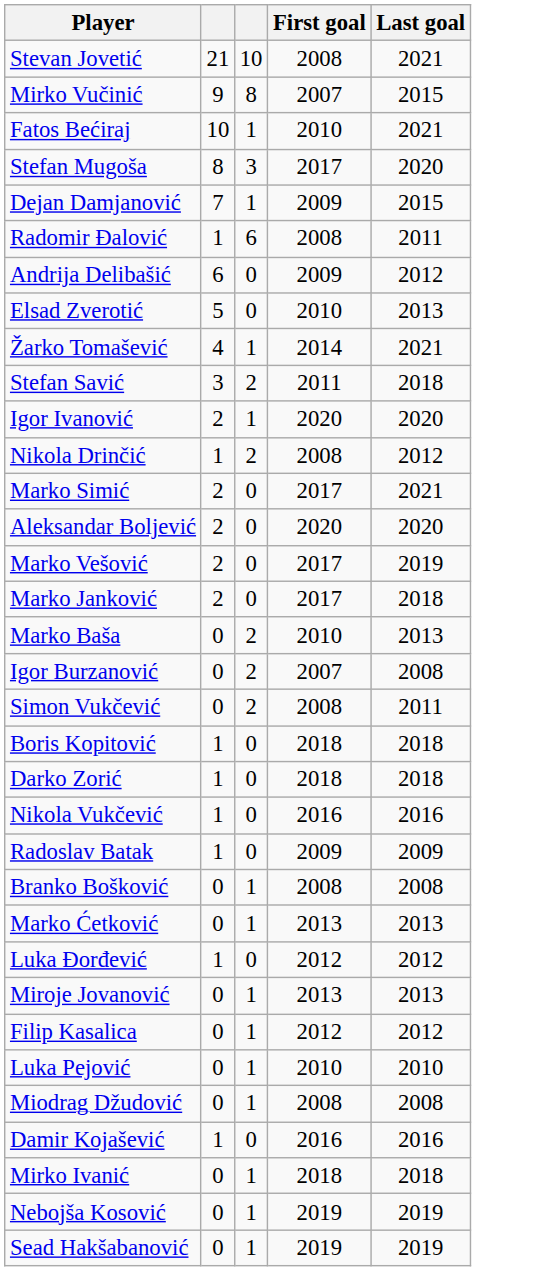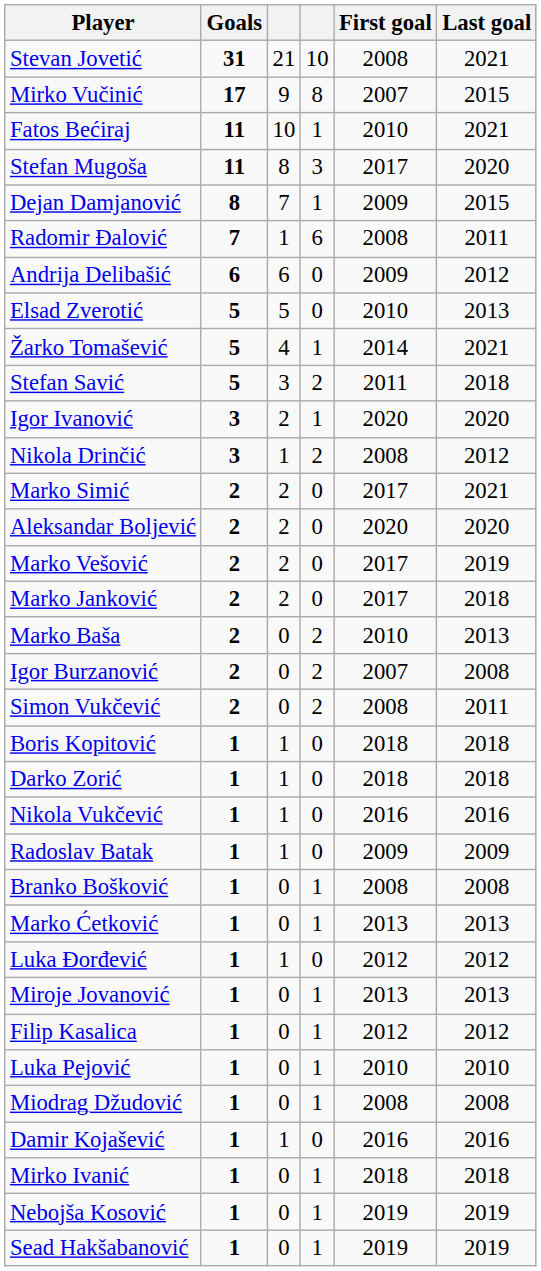 <table class="wikitable sortable" style="text-align: center;">
 <tr>
 <th>Player</th>
+<th>Goals</th>
 <th></th>
 <th></th>
 <th>First goal</th>
 <th>Last goal</th>
 </tr>
 <tr>
 <td style="text-align:left;"><a href='#'>Stevan Jovetić</a></td>
+<td><strong>31</strong></td>
 <td>21</td>
 <td>10</td>
 <td>2008</td>
 <td>2021</td>
 </tr>
 <tr>
 <td style="text-align:left;"><a href='#'>Mirko Vučinić</a></td>
+<td><strong>17</strong></td>
 <td>9</td>
 <td>8</td>
 <td>2007</td>
 <td>2015</td>
 </tr>
 <tr>
 <td style="text-align:left;"><a href='#'>Fatos Bećiraj</a></td>
+<td><strong>11</strong></td>
 <td>10</td>
 <td>1</td>
 <td>2010</td>
 <td>2021</td>
 </tr>
 <tr>
 <td style="text-align:left;"><a href='#'>Stefan Mugoša</a></td>
+<td><strong>11</strong></td>
 <td>8</td>
 <td>3</td>
 <td>2017</td>
 <td>2020</td>
 </tr>
 <tr>
 <td style="text-align:left;"><a href='#'>Dejan Damjanović</a></td>
+<td><strong>8</strong></td>
 <td>7</td>
 <td>1</td>
 <td>2009</td>
 <td>2015</td>
 </tr>
 <tr>
 <td style="text-align:left;"><a href='#'>Radomir Đalović</a></td>
+<td><strong>7</strong></td>
 <td>1</td>
 <td>6</td>
 <td>2008</td>
 <td>2011</td>
 </tr>
 <tr>
 <td style="text-align:left;"><a href='#'>Andrija Delibašić</a></td>
+<td><strong>6</strong></td>
 <td>6</td>
 <td>0</td>
 <td>2009</td>
 <td>2012</td>
 </tr>
 <tr>
 <td style="text-align:left;"><a href='#'>Elsad Zverotić</a></td>
+<td><strong>5</strong></td>
 <td>5</td>
 <td>0</td>
 <td>2010</td>
 <td>2013</td>
 </tr>
 <tr>
 <td style="text-align:left;"><a href='#'>Žarko Tomašević</a></td>
+<td><strong>5</strong></td>
 <td>4</td>
 <td>1</td>
 <td>2014</td>
 <td>2021</td>
 </tr>
 <tr>
 <td style="text-align:left;"><a href='#'>Stefan Savić</a></td>
+<td><strong>5</strong></td>
 <td>3</td>
 <td>2</td>
 <td>2011</td>
 <td>2018</td>
 </tr>
 <tr>
 <td style="text-align:left;"><a href='#'>Igor Ivanović</a></td>
+<td><strong>3</strong></td>
 <td>2</td>
 <td>1</td>
 <td>2020</td>
 <td>2020</td>
 </tr>
 <tr>
 <td style="text-align:left;"><a href='#'>Nikola Drinčić</a></td>
+<td><strong>3</strong></td>
 <td>1</td>
 <td>2</td>
 <td>2008</td>
 <td>2012</td>
 </tr>
 <tr>
 <td style="text-align:left;"><a href='#'>Marko Simić</a></td>
+<td><strong>2</strong></td>
 <td>2</td>
 <td>0</td>
 <td>2017</td>
 <td>2021</td>
 </tr>
 <tr>
 <td style="text-align:left;"><a href='#'>Aleksandar Boljević</a></td>
+<td><strong>2</strong></td>
 <td>2</td>
 <td>0</td>
 <td>2020</td>
 <td>2020</td>
 </tr>
 <tr>
 <td style="text-align:left;"><a href='#'>Marko Vešović</a></td>
+<td><strong>2</strong></td>
 <td>2</td>
 <td>0</td>
 <td>2017</td>
 <td>2019</td>
 </tr>
 <tr>
 <td style="text-align:left;"><a href='#'>Marko Janković</a></td>
+<td><strong>2</strong></td>
 <td>2</td>
 <td>0</td>
 <td>2017</td>
 <td>2018</td>
 </tr>
 <tr>
 <td style="text-align:left;"><a href='#'>Marko Baša</a></td>
+<td><strong>2</strong></td>
 <td>0</td>
 <td>2</td>
 <td>2010</td>
 <td>2013</td>
 </tr>
 <tr>
 <td style="text-align:left;"><a href='#'>Igor Burzanović</a></td>
+<td><strong>2</strong></td>
 <td>0</td>
 <td>2</td>
 <td>2007</td>
 <td>2008</td>
 </tr>
 <tr>
 <td style="text-align:left;"><a href='#'>Simon Vukčević</a></td>
+<td><strong>2</strong></td>
 <td>0</td>
 <td>2</td>
 <td>2008</td>
 <td>2011</td>
 </tr>
 <tr>
 <td style="text-align:left;"><a href='#'>Boris Kopitović</a></td>
+<td><strong>1</strong></td>
 <td>1</td>
 <td>0</td>
 <td>2018</td>
 <td>2018</td>
 </tr>
 <tr>
 <td style="text-align:left;"><a href='#'>Darko Zorić</a></td>
+<td><strong>1</strong></td>
 <td>1</td>
 <td>0</td>
 <td>2018</td>
 <td>2018</td>
 </tr>
 <tr>
 <td style="text-align:left;"><a href='#'>Nikola Vukčević</a></td>
+<td><strong>1</strong></td>
 <td>1</td>
 <td>0</td>
 <td>2016</td>
 <td>2016</td>
 </tr>
 <tr>
 <td style="text-align:left;"><a href='#'>Radoslav Batak</a></td>
+<td><strong>1</strong></td>
 <td>1</td>
 <td>0</td>
 <td>2009</td>
 <td>2009</td>
 </tr>
 <tr>
 <td style="text-align:left;"><a href='#'>Branko Bošković</a></td>
+<td><strong>1</strong></td>
 <td>0</td>
 <td>1</td>
 <td>2008</td>
 <td>2008</td>
 </tr>
 <tr>
 <td style="text-align:left;"><a href='#'>Marko Ćetković</a></td>
+<td><strong>1</strong></td>
 <td>0</td>
 <td>1</td>
 <td>2013</td>
 <td>2013</td>
 </tr>
 <tr>
 <td style="text-align:left;"><a href='#'>Luka Đorđević</a></td>
+<td><strong>1</strong></td>
 <td>1</td>
 <td>0</td>
 <td>2012</td>
 <td>2012</td>
 </tr>
 <tr>
 <td style="text-align:left;"><a href='#'>Miroje Jovanović</a></td>
+<td><strong>1</strong></td>
 <td>0</td>
 <td>1</td>
 <td>2013</td>
 <td>2013</td>
 </tr>
 <tr>
 <td style="text-align:left;"><a href='#'>Filip Kasalica</a></td>
+<td><strong>1</strong></td>
 <td>0</td>
 <td>1</td>
 <td>2012</td>
 <td>2012</td>
 </tr>
 <tr>
 <td style="text-align:left;"><a href='#'>Luka Pejović</a></td>
+<td><strong>1</strong></td>
 <td>0</td>
 <td>1</td>
 <td>2010</td>
 <td>2010</td>
 </tr>
 <tr>
 <td style="text-align:left;"><a href='#'>Miodrag Džudović</a></td>
+<td><strong>1</strong></td>
 <td>0</td>
 <td>1</td>
 <td>2008</td>
 <td>2008</td>
 </tr>
 <tr>
 <td style="text-align:left;"><a href='#'>Damir Kojašević</a></td>
+<td><strong>1</strong></td>
 <td>1</td>
 <td>0</td>
 <td>2016</td>
 <td>2016</td>
 </tr>
 <tr>
 <td style="text-align:left;"><a href='#'>Mirko Ivanić</a></td>
+<td><strong>1</strong></td>
 <td>0</td>
 <td>1</td>
 <td>2018</td>
 <td>2018</td>
 </tr>
 <tr>
 <td style="text-align:left;"><a href='#'>Nebojša Kosović</a></td>
+<td><strong>1</strong></td>
 <td>0</td>
 <td>1</td>
 <td>2019</td>
 <td>2019</td>
 </tr>
 <tr>
 <td style="text-align:left;"><a href='#'>Sead Hakšabanović</a></td>
+<td><strong>1</strong></td>
 <td>0</td>
 <td>1</td>
 <td>2019</td>
 <td>2019</td>
 </tr>
 </table>
